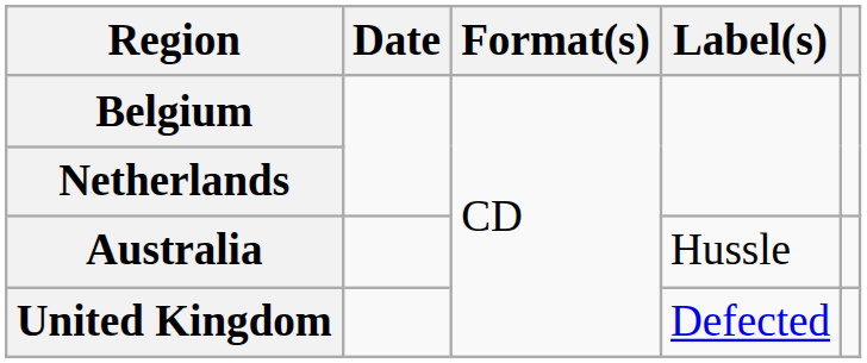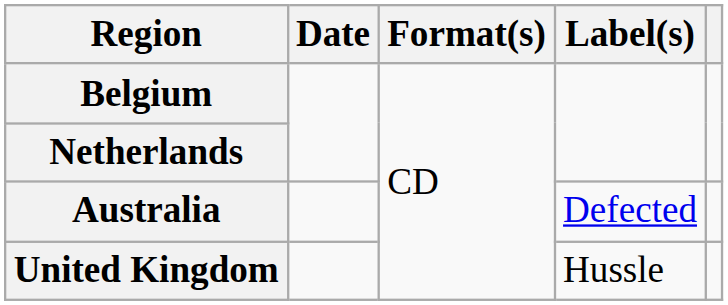 <table class="wikitable plainrowheaders">
 <tr>
 <th scope="col">Region</th>
 <th scope="col">Date</th>
 <th scope="col">Format(s)</th>
 <th scope="col">Label(s)</th>
 <th scope="col"></th>
 </tr>
 <tr>
 <th scope="row">Belgium</th>
 <td rowspan="2"></td>
 <td rowspan="4">CD</td>
 <td rowspan="2"></td>
 <td rowspan="2"></td>
 </tr>
 <tr>
 <th scope="row">Netherlands</th>
 </tr>
 <tr>
 <th scope="row">Australia</th>
 <td></td>
-<td>Hussle</td>
+<td><a href='#'>Defected</a></td>
 <td></td>
 </tr>
 <tr>
 <th scope="row">United Kingdom</th>
 <td></td>
-<td><a href='#'>Defected</a></td>
+<td>Hussle</td>
 <td></td>
 </tr>
 </table>
